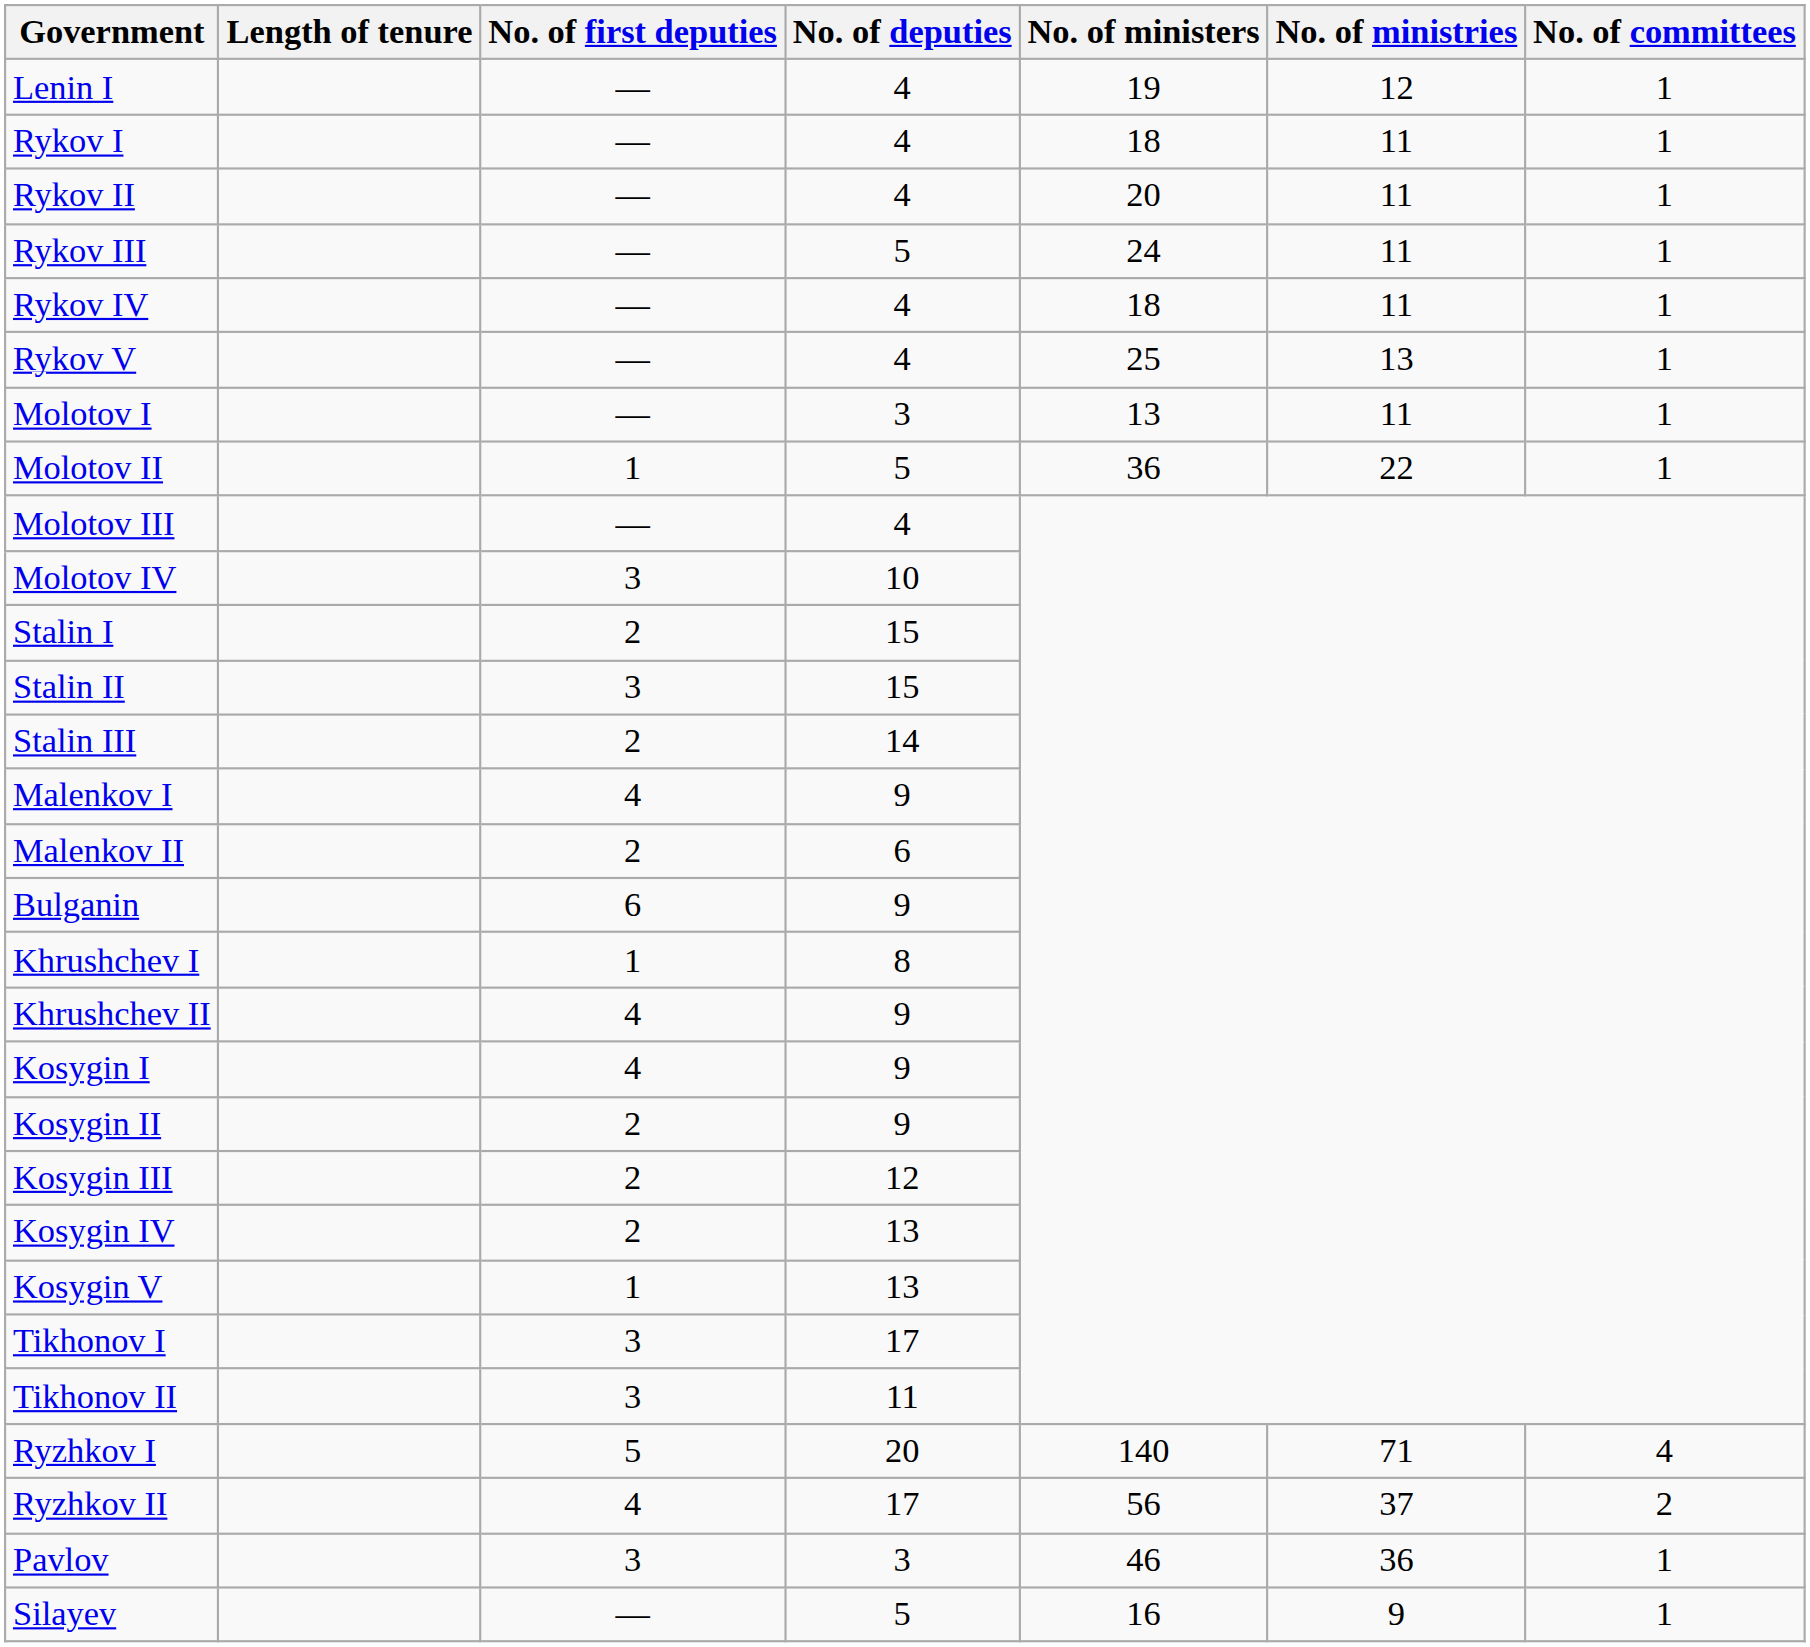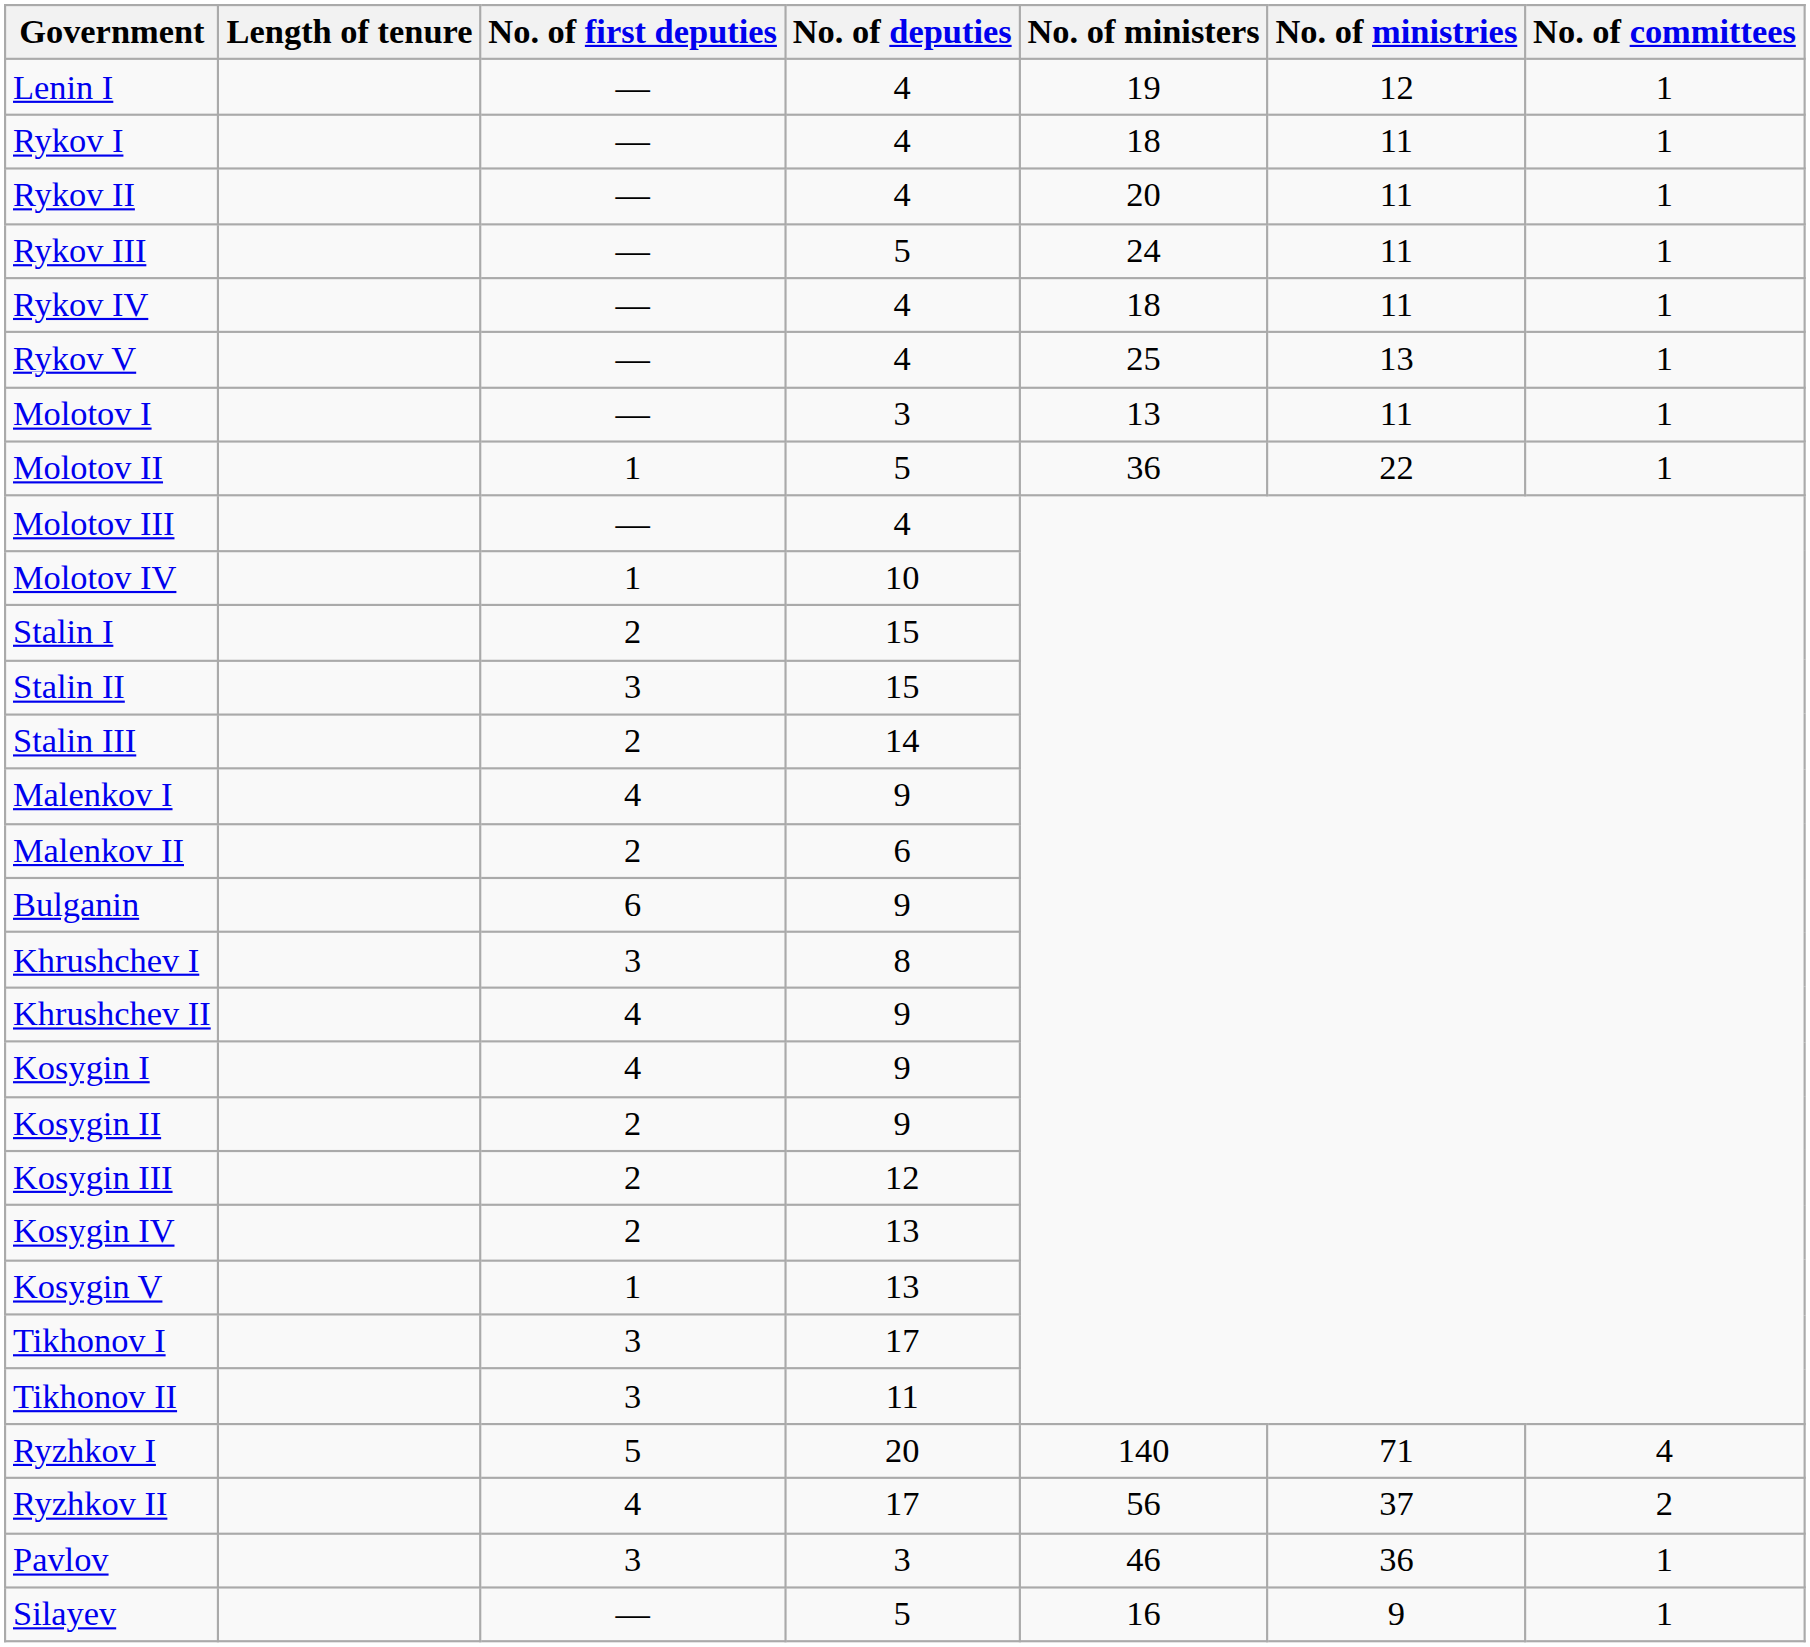 <table class="wikitable sortable">
 <tr>
 <th scope="col">Government</th>
 <th scope="col">Length of tenure</th>
 <th scope="col">No. of <a href='#'>first deputies</a></th>
 <th scope="col">No. of <a href='#'>deputies</a></th>
 <th scope="col">No. of ministers</th>
 <th scope="col">No. of <a href='#'>ministries</a></th>
 <th scope="col">No. of <a href='#'>committees</a></th>
 </tr>
 <tr>
 <td><a href='#'>Lenin I</a></td>
 <td></td>
 <td align="center">—</td>
 <td align="center">4</td>
 <td align="center">19</td>
 <td align="center">12</td>
 <td align="center">1</td>
 </tr>
 <tr>
 <td><a href='#'>Rykov I</a></td>
 <td></td>
 <td align="center">—</td>
 <td align="center">4</td>
 <td align="center">18</td>
 <td align="center">11</td>
 <td align="center">1</td>
 </tr>
 <tr>
 <td><a href='#'>Rykov II</a></td>
 <td></td>
 <td align="center">—</td>
 <td align="center">4</td>
 <td align="center">20</td>
 <td align="center">11</td>
 <td align="center">1</td>
 </tr>
 <tr>
 <td><a href='#'>Rykov III</a></td>
 <td></td>
 <td align="center">—</td>
 <td align="center">5</td>
 <td align="center">24</td>
 <td align="center">11</td>
 <td align="center">1</td>
 </tr>
 <tr>
 <td><a href='#'>Rykov IV</a></td>
 <td></td>
 <td align="center">—</td>
 <td align="center">4</td>
 <td align="center">18</td>
 <td align="center">11</td>
 <td align="center">1</td>
 </tr>
 <tr>
 <td><a href='#'>Rykov V</a></td>
 <td></td>
 <td align="center">—</td>
 <td align="center">4</td>
 <td align="center">25</td>
 <td align="center">13</td>
 <td align="center">1</td>
 </tr>
 <tr>
 <td><a href='#'>Molotov I</a></td>
 <td></td>
 <td align="center">—</td>
 <td align="center">3</td>
 <td align="center">13</td>
 <td align="center">11</td>
 <td align="center">1</td>
 </tr>
 <tr>
 <td><a href='#'>Molotov II</a></td>
 <td></td>
 <td align="center">1</td>
 <td align="center">5</td>
 <td align="center">36</td>
 <td align="center">22</td>
 <td align="center">1</td>
 </tr>
 <tr>
 <td><a href='#'>Molotov III</a></td>
 <td></td>
 <td align="center">—</td>
 <td align="center">4</td>
 </tr>
 <tr>
 <td><a href='#'>Molotov IV</a></td>
 <td></td>
-<td align="center">3</td>
+<td align="center">1</td>
 <td align="center">10</td>
 </tr>
 <tr>
 <td><a href='#'>Stalin I</a></td>
 <td></td>
 <td align="center">2</td>
 <td align="center">15</td>
 </tr>
 <tr>
 <td><a href='#'>Stalin II</a></td>
 <td></td>
 <td align="center">3</td>
 <td align="center">15</td>
 </tr>
 <tr>
 <td><a href='#'>Stalin III</a></td>
 <td></td>
 <td align="center">2</td>
 <td align="center">14</td>
 </tr>
 <tr>
 <td><a href='#'>Malenkov I</a></td>
 <td></td>
 <td align="center">4</td>
 <td align="center">9</td>
 </tr>
 <tr>
 <td><a href='#'>Malenkov II</a></td>
 <td></td>
 <td align="center">2</td>
 <td align="center">6</td>
 </tr>
 <tr>
 <td><a href='#'>Bulganin</a></td>
 <td></td>
 <td align="center">6</td>
 <td align="center">9</td>
 </tr>
 <tr>
 <td><a href='#'>Khrushchev I</a></td>
 <td></td>
-<td align="center">1</td>
+<td align="center">3</td>
 <td align="center">8</td>
 </tr>
 <tr>
 <td><a href='#'>Khrushchev II</a></td>
 <td></td>
 <td align="center">4</td>
 <td align="center">9</td>
 </tr>
 <tr>
 <td><a href='#'>Kosygin I</a></td>
 <td></td>
 <td align="center">4</td>
 <td align="center">9</td>
 </tr>
 <tr>
 <td><a href='#'>Kosygin II</a></td>
 <td></td>
 <td align="center">2</td>
 <td align="center">9</td>
 </tr>
 <tr>
 <td><a href='#'>Kosygin III</a></td>
 <td></td>
 <td align="center">2</td>
 <td align="center">12</td>
 </tr>
 <tr>
 <td><a href='#'>Kosygin IV</a></td>
 <td></td>
 <td align="center">2</td>
 <td align="center">13</td>
 </tr>
 <tr>
 <td><a href='#'>Kosygin V</a></td>
 <td></td>
 <td align="center">1</td>
 <td align="center">13</td>
 </tr>
 <tr>
 <td><a href='#'>Tikhonov I</a></td>
 <td></td>
 <td align="center">3</td>
 <td align="center">17</td>
 </tr>
 <tr>
 <td><a href='#'>Tikhonov II</a></td>
 <td></td>
 <td align="center">3</td>
 <td align="center">11</td>
 </tr>
 <tr>
 <td><a href='#'>Ryzhkov I</a></td>
 <td></td>
 <td align="center">5</td>
 <td align="center">20</td>
 <td align="center">140</td>
 <td align="center">71</td>
 <td align="center">4</td>
 </tr>
 <tr>
 <td><a href='#'>Ryzhkov II</a></td>
 <td></td>
 <td align="center">4</td>
 <td align="center">17</td>
 <td align="center">56</td>
 <td align="center">37</td>
 <td align="center">2</td>
 </tr>
 <tr>
 <td><a href='#'>Pavlov</a></td>
 <td></td>
 <td align="center">3</td>
 <td align="center">3</td>
 <td align="center">46</td>
 <td align="center">36</td>
 <td align="center">1</td>
 </tr>
 <tr>
 <td><a href='#'>Silayev</a></td>
 <td></td>
 <td align="center">—</td>
 <td align="center">5</td>
 <td align="center">16</td>
 <td align="center">9</td>
 <td align="center">1</td>
 </tr>
 </table>
